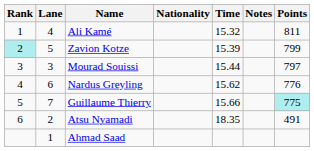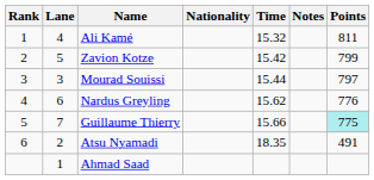 <table class="wikitable sortable" style="text-align:center">
 <tr>
 <th>Rank</th>
 <th>Lane</th>
 <th>Name</th>
 <th>Nationality</th>
 <th>Time</th>
 <th>Notes</th>
 <th>Points</th>
 </tr>
 <tr>
 <td>1</td>
 <td>4</td>
 <td align="left"><a href='#'>Ali Kamé</a></td>
 <td align=left></td>
 <td>15.32</td>
 <td></td>
 <td>811</td>
 </tr>
 <tr>
-<td style="background: paleturquoise;">2</td>
+<td>2</td>
 <td>5</td>
 <td align="left"><a href='#'>Zavion Kotze</a></td>
 <td align=left></td>
-<td>15.39</td>
+<td>15.42</td>
 <td></td>
 <td>799</td>
 </tr>
 <tr>
 <td>3</td>
 <td>3</td>
 <td align="left"><a href='#'>Mourad Souissi</a></td>
 <td align=left></td>
 <td>15.44</td>
 <td></td>
 <td>797</td>
 </tr>
 <tr>
 <td>4</td>
 <td>6</td>
 <td align="left"><a href='#'>Nardus Greyling</a></td>
 <td align=left></td>
 <td>15.62</td>
 <td></td>
 <td>776</td>
 </tr>
 <tr>
 <td>5</td>
 <td>7</td>
 <td align="left"><a href='#'>Guillaume Thierry</a></td>
 <td align=left></td>
 <td>15.66</td>
 <td></td>
 <td style="background: paleturquoise;">775</td>
 </tr>
 <tr>
 <td>6</td>
 <td>2</td>
 <td align="left"><a href='#'>Atsu Nyamadi</a></td>
 <td align=left></td>
 <td>18.35</td>
 <td></td>
 <td>491</td>
 </tr>
 <tr>
 <td></td>
 <td>1</td>
 <td align="left"><a href='#'>Ahmad Saad</a></td>
 <td align=left></td>
 <td></td>
 <td></td>
 <td></td>
 </tr>
 </table>
